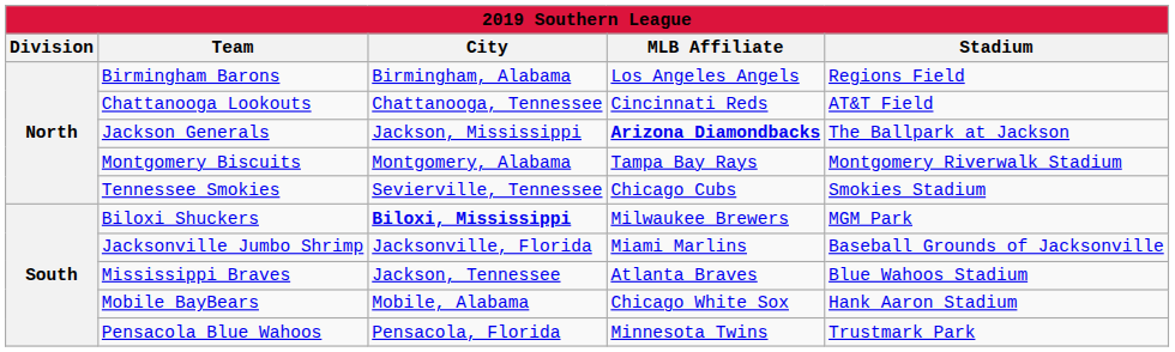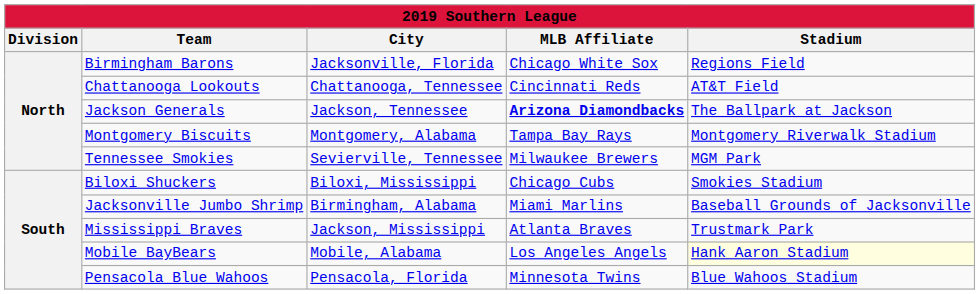 <table class="wikitable" style="width:auto">
 <tr>
 <td bgcolor="#DC143C" align="center" colspan="7"><strong><span>2019 Southern League</span></strong></td>
 </tr>
 <tr>
 <th>Division</th>
 <th>Team</th>
 <th>City</th>
 <th>MLB Affiliate</th>
 <th>Stadium</th>
 </tr>
 <tr>
 <th rowspan="5">North</th>
 <td><a href='#'>Birmingham Barons</a></td>
-<td><a href='#'>Birmingham, Alabama</a></td>
-<td><a href='#'>Los Angeles Angels</a></td>
+<td><a href='#'>Jacksonville, Florida</a></td>
+<td><a href='#'>Chicago White Sox</a></td>
 <td><a href='#'>Regions Field</a></td>
 </tr>
 <tr>
 <td><a href='#'>Chattanooga Lookouts</a></td>
 <td><a href='#'>Chattanooga, Tennessee</a></td>
 <td><a href='#'>Cincinnati Reds</a></td>
 <td><a href='#'>AT&T Field</a></td>
 </tr>
 <tr>
 <td><a href='#'>Jackson Generals</a></td>
-<td><a href='#'>Jackson, Mississippi</a></td>
+<td><a href='#'>Jackson, Tennessee</a></td>
 <td><strong><a href='#'>Arizona Diamondbacks</a></strong></td>
 <td><a href='#'>The Ballpark at Jackson</a></td>
 </tr>
 <tr>
 <td><a href='#'>Montgomery Biscuits</a></td>
 <td><a href='#'>Montgomery, Alabama</a></td>
 <td><a href='#'>Tampa Bay Rays</a></td>
 <td><a href='#'>Montgomery Riverwalk Stadium</a></td>
 </tr>
 <tr>
 <td><a href='#'>Tennessee Smokies</a></td>
 <td><a href='#'>Sevierville, Tennessee</a></td>
+<td><a href='#'>Milwaukee Brewers</a></td>
+<td><a href='#'>MGM Park</a></td>
+</tr>
+<tr>
+<th rowspan="5">South</th>
+<td><a href='#'>Biloxi Shuckers</a></td>
+<td><a href='#'>Biloxi, Mississippi</a></td>
 <td><a href='#'>Chicago Cubs</a></td>
 <td><a href='#'>Smokies Stadium</a></td>
 </tr>
 <tr>
-<th rowspan="5">South</th>
-<td><a href='#'>Biloxi Shuckers</a></td>
-<td><strong><a href='#'>Biloxi, Mississippi</a></strong></td>
-<td><a href='#'>Milwaukee Brewers</a></td>
-<td><a href='#'>MGM Park</a></td>
-</tr>
-<tr>
 <td><a href='#'>Jacksonville Jumbo Shrimp</a></td>
-<td><a href='#'>Jacksonville, Florida</a></td>
+<td><a href='#'>Birmingham, Alabama</a></td>
 <td><a href='#'>Miami Marlins</a></td>
 <td><a href='#'>Baseball Grounds of Jacksonville</a></td>
 </tr>
 <tr>
 <td><a href='#'>Mississippi Braves</a></td>
-<td><a href='#'>Jackson, Tennessee</a></td>
+<td><a href='#'>Jackson, Mississippi</a></td>
 <td><a href='#'>Atlanta Braves</a></td>
-<td><a href='#'>Blue Wahoos Stadium</a></td>
+<td><a href='#'>Trustmark Park</a></td>
 </tr>
 <tr>
 <td><a href='#'>Mobile BayBears</a></td>
 <td><a href='#'>Mobile, Alabama</a></td>
-<td><a href='#'>Chicago White Sox</a></td>
-<td><a href='#'>Hank Aaron Stadium</a></td>
+<td><a href='#'>Los Angeles Angels</a></td>
+<td style="background: lightyellow;"><a href='#'>Hank Aaron Stadium</a></td>
 </tr>
 <tr>
 <td><a href='#'>Pensacola Blue Wahoos</a></td>
 <td><a href='#'>Pensacola, Florida</a></td>
 <td><a href='#'>Minnesota Twins</a></td>
-<td><a href='#'>Trustmark Park</a></td>
+<td><a href='#'>Blue Wahoos Stadium</a></td>
 </tr>
 </table>
